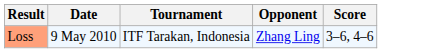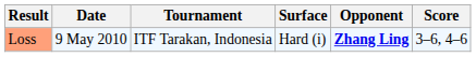 <table class="sortable wikitable">
 <tr>
 <th>Result</th>
 <th>Date</th>
 <th>Tournament</th>
+<th>Surface</th>
 <th>Opponent</th>
 <th>Score</th>
 </tr>
 <tr bgcolor="#f0f8ff">
 <td style="background:#ffa07a;">Loss</td>
 <td>9 May 2010</td>
 <td>ITF Tarakan, Indonesia</td>
-<td> <a href='#'>Zhang Ling</a></td>
+<td>Hard (i)</td>
+<td><strong> <a href='#'>Zhang Ling</a></strong></td>
 <td>3–6, 4–6</td>
 </tr>
 </table>
